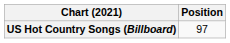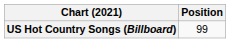 <table class="wikitable plainrowheaders" style="text-align:center">
 <tr>
 <th>Chart (2021)</th>
 <th>Position</th>
 </tr>
 <tr>
 <th scope="row">US Hot Country Songs (<em>Billboard</em>)</th>
-<td>97</td>
+<td>99</td>
 </tr>
 </table>
